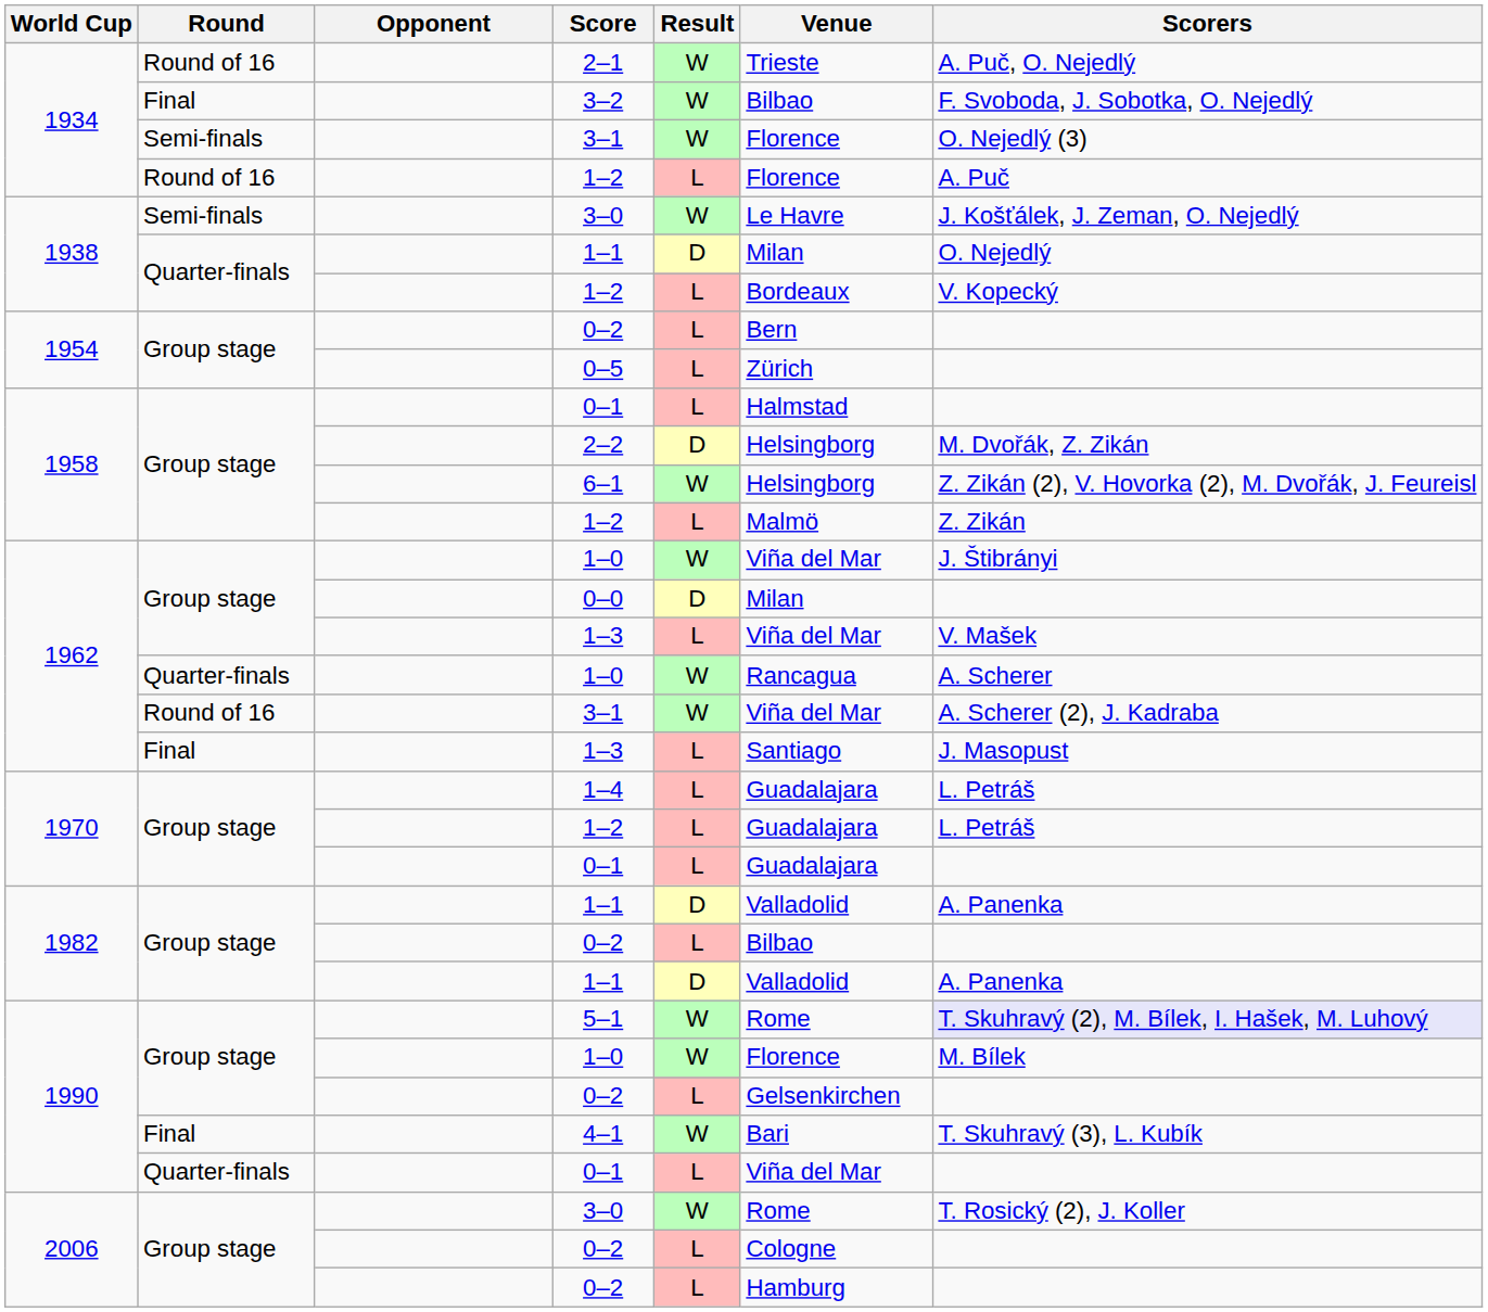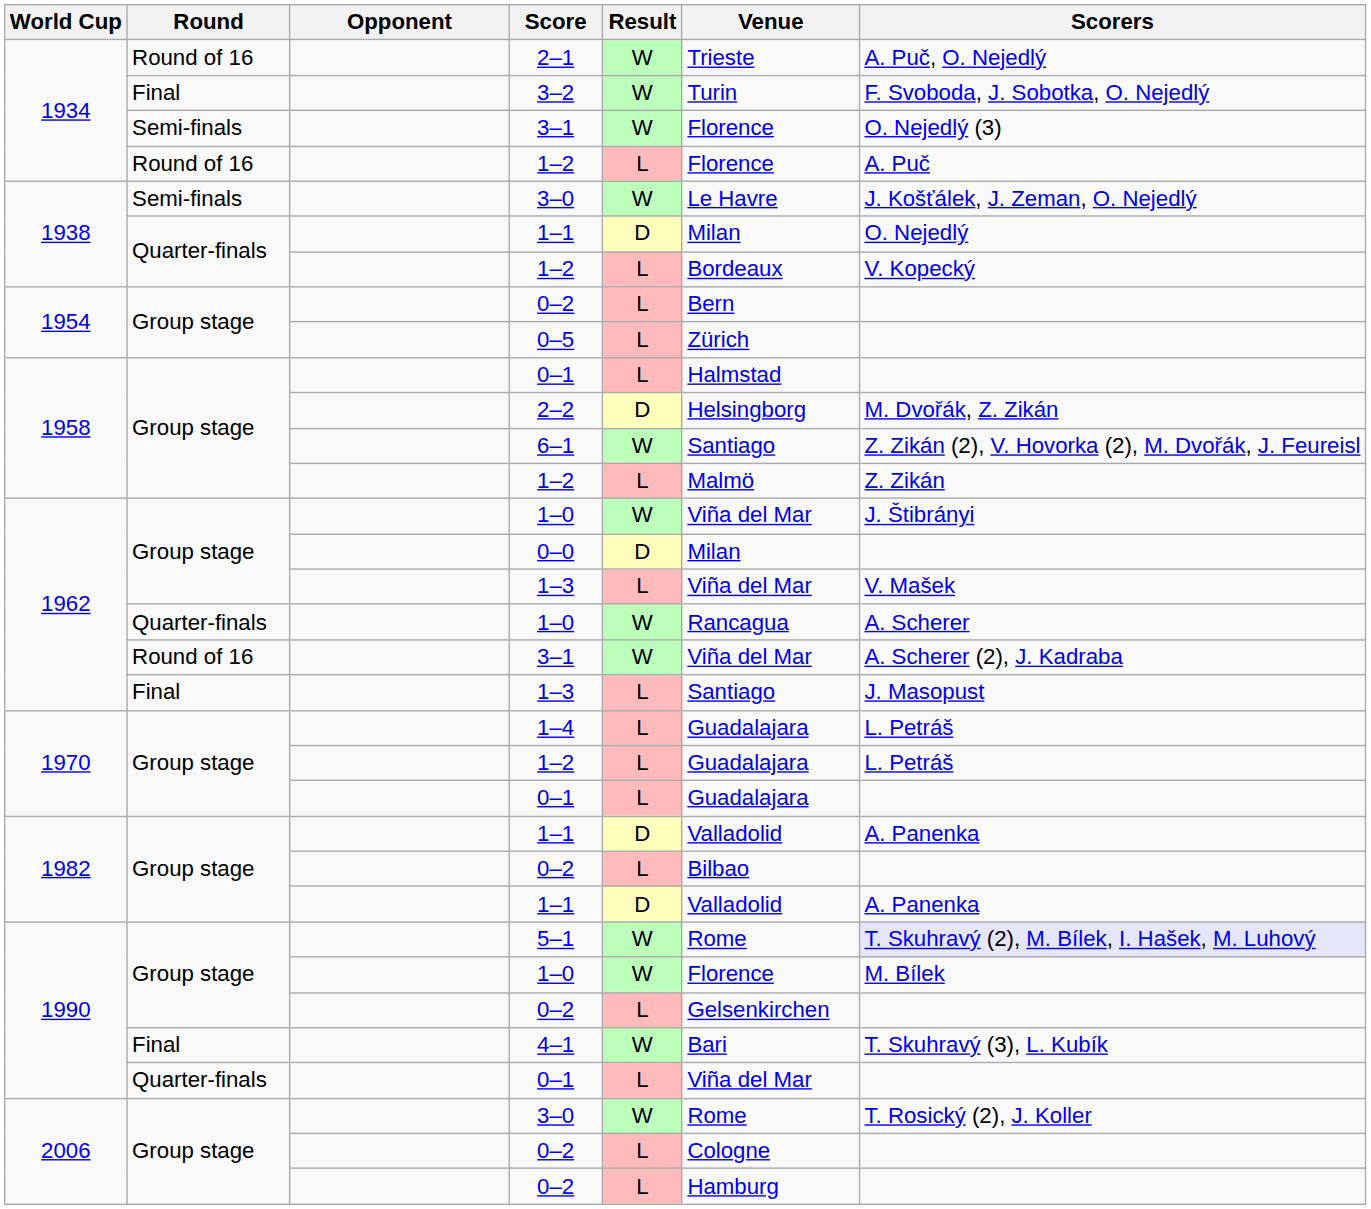 <table class="wikitable sortable" style="text-align:left;">
 <tr>
 <th>World Cup</th>
 <th width=110>Round</th>
 <th width=150>Opponent</th>
 <th width=60>Score</th>
 <th width=50>Result</th>
 <th width=120>Venue</th>
 <th>Scorers</th>
 </tr>
 <tr>
 <td rowspan="4" align=center><a href='#'>1934</a></td>
 <td rowspan="1">Round of 16</td>
 <td></td>
 <td align=center><a href='#'>2–1</a></td>
 <td align=center bgcolor="#bbffbb">W</td>
 <td><a href='#'>Trieste</a></td>
 <td><a href='#'>A. Puč</a>, <a href='#'>O. Nejedlý</a></td>
 </tr>
 <tr>
 <td>Final</td>
 <td></td>
 <td align=center><a href='#'>3–2</a></td>
 <td align=center bgcolor="#bbffbb">W</td>
-<td><a href='#'>Bilbao</a></td>
+<td><a href='#'>Turin</a></td>
 <td><a href='#'>F. Svoboda</a>, <a href='#'>J. Sobotka</a>, <a href='#'>O. Nejedlý</a></td>
 </tr>
 <tr>
 <td>Semi-finals</td>
 <td></td>
 <td align=center><a href='#'>3–1</a></td>
 <td align=center bgcolor="#bbffbb">W</td>
 <td><a href='#'>Florence</a></td>
 <td><a href='#'>O. Nejedlý</a> (3)</td>
 </tr>
 <tr>
 <td>Round of 16</td>
 <td></td>
 <td align=center><a href='#'>1–2</a> </td>
 <td align=center bgcolor="#ffbbbb">L</td>
 <td><a href='#'>Florence</a></td>
 <td><a href='#'>A. Puč</a></td>
 </tr>
 <tr>
 <td rowspan="3" align=center><a href='#'>1938</a></td>
 <td rowspan="1">Semi-finals</td>
 <td></td>
 <td align=center><a href='#'>3–0</a> </td>
 <td align=center bgcolor="#bbffbb">W</td>
 <td><a href='#'>Le Havre</a></td>
 <td><a href='#'>J. Košťálek</a>, <a href='#'>J. Zeman</a>, <a href='#'>O. Nejedlý</a></td>
 </tr>
 <tr>
 <td rowspan="2">Quarter-finals</td>
 <td></td>
 <td align=center><a href='#'>1–1</a> </td>
 <td align=center bgcolor="#ffffbb">D</td>
 <td><a href='#'>Milan</a></td>
 <td><a href='#'>O. Nejedlý</a></td>
 </tr>
 <tr>
 <td></td>
 <td align=center><a href='#'>1–2</a></td>
 <td align=center bgcolor="#ffbbbb">L</td>
 <td><a href='#'>Bordeaux</a></td>
 <td><a href='#'>V. Kopecký</a></td>
 </tr>
 <tr>
 <td rowspan="2" align=center><a href='#'>1954</a></td>
 <td rowspan="2">Group stage</td>
 <td></td>
 <td align=center><a href='#'>0–2</a></td>
 <td align=center bgcolor="#ffbbbb">L</td>
 <td><a href='#'>Bern</a></td>
 <td></td>
 </tr>
 <tr>
 <td></td>
 <td align=center><a href='#'>0–5</a></td>
 <td align=center bgcolor="#ffbbbb">L</td>
 <td><a href='#'>Zürich</a></td>
 <td></td>
 </tr>
 <tr>
 <td rowspan="4" align=center><a href='#'>1958</a></td>
 <td rowspan="4">Group stage</td>
 <td></td>
 <td align=center><a href='#'>0–1</a></td>
 <td align=center bgcolor="#ffbbbb">L</td>
 <td><a href='#'>Halmstad</a></td>
 <td></td>
 </tr>
 <tr>
 <td></td>
 <td align=center><a href='#'>2–2</a></td>
 <td align=center bgcolor="#ffffbb">D</td>
 <td><a href='#'>Helsingborg</a></td>
 <td><a href='#'>M. Dvořák</a>, <a href='#'>Z. Zikán</a></td>
 </tr>
 <tr>
 <td></td>
 <td align=center><a href='#'>6–1</a></td>
 <td align=center bgcolor="#bbffbb">W</td>
-<td><a href='#'>Helsingborg</a></td>
+<td><a href='#'>Santiago</a></td>
 <td><a href='#'>Z. Zikán</a> (2), <a href='#'>V. Hovorka</a> (2), <a href='#'>M. Dvořák</a>, <a href='#'>J. Feureisl</a></td>
 </tr>
 <tr>
 <td></td>
 <td align=center><a href='#'>1–2</a> </td>
 <td align=center bgcolor="#ffbbbb">L</td>
 <td><a href='#'>Malmö</a></td>
 <td><a href='#'>Z. Zikán</a></td>
 </tr>
 <tr>
 <td rowspan="6" align=center><a href='#'>1962</a></td>
 <td rowspan="3">Group stage</td>
 <td></td>
 <td align=center><a href='#'>1–0</a></td>
 <td align=center bgcolor="#bbffbb">W</td>
 <td><a href='#'>Viña del Mar</a></td>
 <td><a href='#'>J. Štibrányi</a></td>
 </tr>
 <tr>
 <td></td>
 <td align=center><a href='#'>0–0</a></td>
 <td align=center bgcolor="#ffffbb">D</td>
 <td><a href='#'>Milan</a></td>
 <td></td>
 </tr>
 <tr>
 <td></td>
 <td align=center><a href='#'>1–3</a></td>
 <td align=center bgcolor="#ffbbbb">L</td>
 <td><a href='#'>Viña del Mar</a></td>
 <td><a href='#'>V. Mašek</a></td>
 </tr>
 <tr>
 <td>Quarter-finals</td>
 <td></td>
 <td align=center><a href='#'>1–0</a></td>
 <td align=center bgcolor="#bbffbb">W</td>
 <td><a href='#'>Rancagua</a></td>
 <td><a href='#'>A. Scherer</a></td>
 </tr>
 <tr>
 <td rowspan="1">Round of 16</td>
 <td></td>
 <td align=center><a href='#'>3–1</a></td>
 <td align=center bgcolor="#bbffbb">W</td>
 <td><a href='#'>Viña del Mar</a></td>
 <td><a href='#'>A. Scherer</a> (2), <a href='#'>J. Kadraba</a></td>
 </tr>
 <tr>
 <td>Final</td>
 <td></td>
 <td align=center><a href='#'>1–3</a></td>
 <td align=center bgcolor="#ffbbbb">L</td>
 <td><a href='#'>Santiago</a></td>
 <td><a href='#'>J. Masopust</a></td>
 </tr>
 <tr>
 <td rowspan="3" align=center><a href='#'>1970</a></td>
 <td rowspan="3">Group stage</td>
 <td></td>
 <td align=center><a href='#'>1–4</a></td>
 <td align=center bgcolor="#ffbbbb">L</td>
 <td><a href='#'>Guadalajara</a></td>
 <td><a href='#'>L. Petráš</a></td>
 </tr>
 <tr>
 <td></td>
 <td align=center><a href='#'>1–2</a></td>
 <td align=center bgcolor="#ffbbbb">L</td>
 <td><a href='#'>Guadalajara</a></td>
 <td><a href='#'>L. Petráš</a></td>
 </tr>
 <tr>
 <td></td>
 <td align=center><a href='#'>0–1</a></td>
 <td align=center bgcolor="#ffbbbb">L</td>
 <td><a href='#'>Guadalajara</a></td>
 <td></td>
 </tr>
 <tr>
 <td rowspan="3" align=center><a href='#'>1982</a></td>
 <td rowspan="3">Group stage</td>
 <td></td>
 <td align=center><a href='#'>1–1</a></td>
 <td align=center bgcolor="#ffffbb">D</td>
 <td><a href='#'>Valladolid</a></td>
 <td><a href='#'>A. Panenka</a></td>
 </tr>
 <tr>
 <td></td>
 <td align=center><a href='#'>0–2</a></td>
 <td align=center bgcolor="#ffbbbb">L</td>
 <td><a href='#'>Bilbao</a></td>
 <td></td>
 </tr>
 <tr>
 <td></td>
 <td align=center><a href='#'>1–1</a></td>
 <td align=center bgcolor="#ffffbb">D</td>
 <td><a href='#'>Valladolid</a></td>
 <td><a href='#'>A. Panenka</a></td>
 </tr>
 <tr>
 <td rowspan="5" align=center><a href='#'>1990</a></td>
 <td rowspan="3">Group stage</td>
 <td></td>
 <td align=center><a href='#'>5–1</a></td>
 <td align=center bgcolor="#bbffbb">W</td>
 <td><a href='#'>Rome</a></td>
 <td style="background: lavender;"><a href='#'>T. Skuhravý</a> (2), <a href='#'>M. Bílek</a>, <a href='#'>I. Hašek</a>, <a href='#'>M. Luhový</a></td>
 </tr>
 <tr>
 <td></td>
 <td align=center><a href='#'>1–0</a></td>
 <td align=center bgcolor="#bbffbb">W</td>
 <td><a href='#'>Florence</a></td>
 <td><a href='#'>M. Bílek</a></td>
 </tr>
 <tr>
 <td></td>
 <td align=center><a href='#'>0–2</a></td>
 <td align=center bgcolor="#ffbbbb">L</td>
 <td><a href='#'>Gelsenkirchen</a></td>
 <td></td>
 </tr>
 <tr>
 <td>Final</td>
 <td></td>
 <td align=center><a href='#'>4–1</a></td>
 <td align=center bgcolor="#bbffbb">W</td>
 <td><a href='#'>Bari</a></td>
 <td><a href='#'>T. Skuhravý</a> (3), <a href='#'>L. Kubík</a></td>
 </tr>
 <tr>
 <td>Quarter-finals</td>
 <td></td>
 <td align=center><a href='#'>0–1</a></td>
 <td align=center bgcolor="#ffbbbb">L</td>
 <td><a href='#'>Viña del Mar</a></td>
 <td></td>
 </tr>
 <tr>
 <td rowspan="3" align=center><a href='#'>2006</a></td>
 <td rowspan="3">Group stage</td>
 <td></td>
 <td align=center><a href='#'>3–0</a></td>
 <td align=center bgcolor="#bbffbb">W</td>
 <td><a href='#'>Rome</a></td>
 <td><a href='#'>T. Rosický</a> (2), <a href='#'>J. Koller</a></td>
 </tr>
 <tr>
 <td></td>
 <td align=center><a href='#'>0–2</a></td>
 <td align=center bgcolor="#ffbbbb">L</td>
 <td><a href='#'>Cologne</a></td>
 <td></td>
 </tr>
 <tr>
 <td></td>
 <td align=center><a href='#'>0–2</a></td>
 <td align=center bgcolor="#ffbbbb">L</td>
 <td><a href='#'>Hamburg</a></td>
 <td></td>
 </tr>
 </table>
